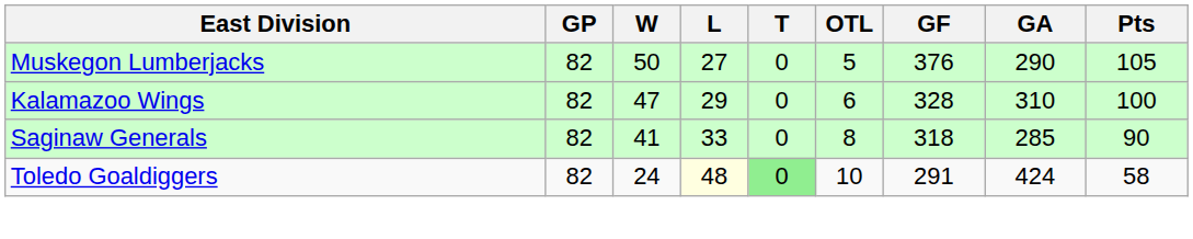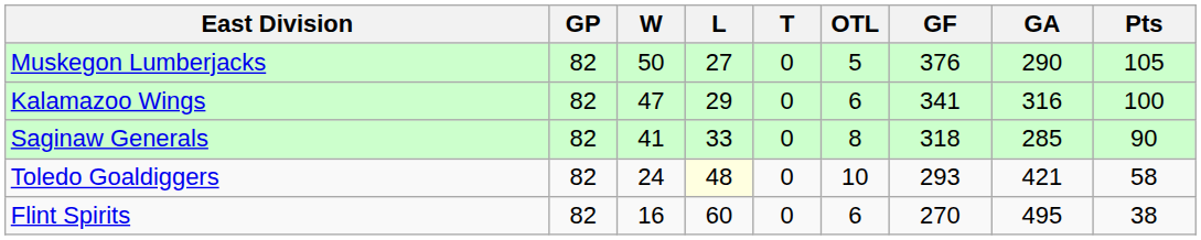 <table class="wikitable">
 <tr>
 <th width="40%">East Division</th>
 <th width="5%">GP</th>
 <th width="5%">W</th>
 <th width="5%">L</th>
 <th width="5%">T</th>
 <th width="5%">OTL</th>
 <th width="7.5%">GF</th>
 <th width="7.5%">GA</th>
 <th width="7.5%">Pts</th>
 </tr>
 <tr align="center" bgcolor="#CCFFCC">
 <td align="left"><a href='#'>Muskegon Lumberjacks</a></td>
 <td>82</td>
 <td>50</td>
 <td>27</td>
 <td>0</td>
 <td>5</td>
 <td>376</td>
 <td>290</td>
 <td>105</td>
 </tr>
 <tr align="center" bgcolor="#CCFFCC">
 <td align="left"><a href='#'>Kalamazoo Wings</a></td>
 <td>82</td>
 <td>47</td>
 <td>29</td>
 <td>0</td>
 <td>6</td>
-<td>328</td>
-<td>310</td>
+<td>341</td>
+<td>316</td>
 <td>100</td>
 </tr>
 <tr align="center" bgcolor="#CCFFCC">
 <td align="left"><a href='#'>Saginaw Generals</a></td>
 <td>82</td>
 <td>41</td>
 <td>33</td>
 <td>0</td>
 <td>8</td>
 <td>318</td>
 <td>285</td>
 <td>90</td>
 </tr>
 <tr align="center">
 <td align="left"><a href='#'>Toledo Goaldiggers</a></td>
 <td>82</td>
 <td>24</td>
 <td style="background: lightyellow;">48</td>
-<td style="background: lightgreen;">0</td>
+<td>0</td>
 <td>10</td>
-<td>291</td>
-<td>424</td>
+<td>293</td>
+<td>421</td>
 <td>58</td>
 </tr>
+<tr align="center">
+<td align="left"><a href='#'>Flint Spirits</a></td>
+<td>82</td>
+<td>16</td>
+<td>60</td>
+<td>0</td>
+<td>6</td>
+<td>270</td>
+<td>495</td>
+<td>38</td>
+</tr>
 </table>
